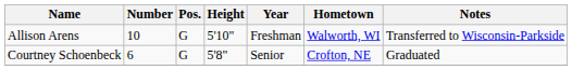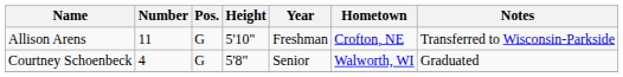 <table class="wikitable sortable" border="1">
 <tr>
 <th>Name</th>
 <th>Number</th>
 <th>Pos.</th>
 <th>Height</th>
 <th>Year</th>
 <th>Hometown</th>
 <th class="unsortable">Notes</th>
 </tr>
 <tr>
 <td>Allison Arens</td>
-<td>10</td>
+<td>11</td>
 <td>G</td>
 <td>5'10"</td>
 <td>Freshman</td>
-<td><a href='#'>Walworth, WI</a></td>
+<td><a href='#'>Crofton, NE</a></td>
 <td>Transferred to <a href='#'>Wisconsin-Parkside</a></td>
 </tr>
 <tr>
 <td>Courtney Schoenbeck</td>
-<td>6</td>
+<td>4</td>
 <td>G</td>
 <td>5'8"</td>
 <td>Senior</td>
-<td><a href='#'>Crofton, NE</a></td>
+<td><a href='#'>Walworth, WI</a></td>
 <td>Graduated</td>
 </tr>
 <tr>
 </tr>
 </table>
